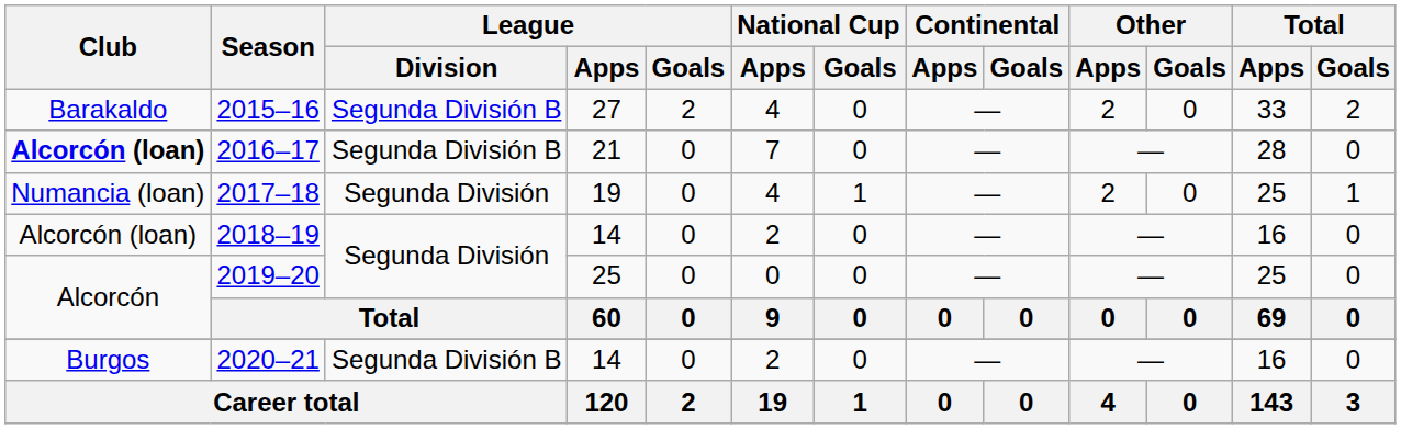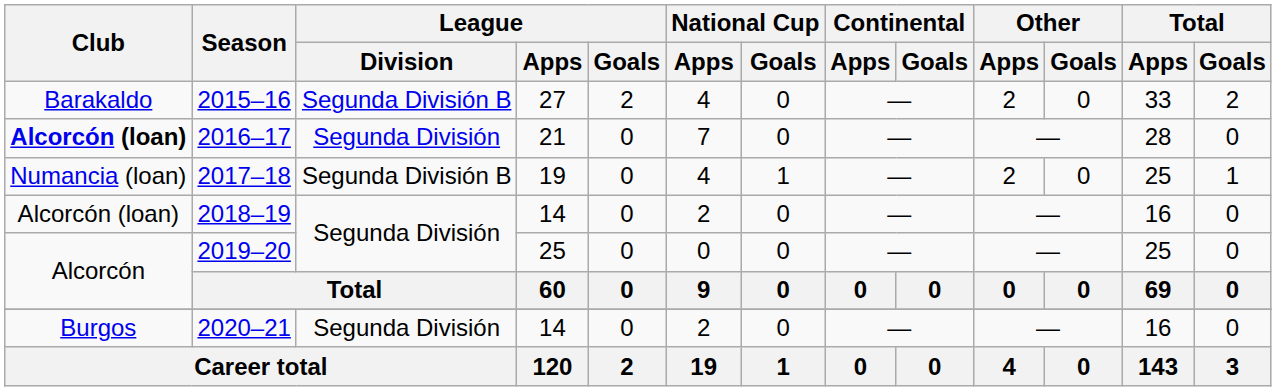 <table class="wikitable" style="text-align:center">
 <tr>
 <th rowspan="2">Club</th>
 <th rowspan="2">Season</th>
 <th colspan="3">League</th>
 <th colspan="2">National Cup</th>
 <th colspan="2">Continental</th>
 <th colspan="2">Other</th>
 <th colspan="2">Total</th>
 </tr>
 <tr>
 <th>Division</th>
 <th>Apps</th>
 <th>Goals</th>
 <th>Apps</th>
 <th>Goals</th>
 <th>Apps</th>
 <th>Goals</th>
 <th>Apps</th>
 <th>Goals</th>
 <th>Apps</th>
 <th>Goals</th>
 </tr>
 <tr>
 <td><a href='#'>Barakaldo</a></td>
 <td><a href='#'>2015–16</a></td>
 <td><a href='#'>Segunda División B</a></td>
 <td>27</td>
 <td>2</td>
 <td>4</td>
 <td>0</td>
 <td colspan="2">—</td>
 <td>2</td>
 <td>0</td>
 <td>33</td>
 <td>2</td>
 </tr>
 <tr>
 <td><strong><a href='#'>Alcorcón</a> (loan)</strong></td>
 <td><a href='#'>2016–17</a></td>
-<td>Segunda División B</td>
+<td><a href='#'>Segunda División</a></td>
 <td>21</td>
 <td>0</td>
 <td>7</td>
 <td>0</td>
 <td colspan="2">—</td>
 <td colspan="2">—</td>
 <td>28</td>
 <td>0</td>
 </tr>
 <tr>
 <td><a href='#'>Numancia</a> (loan)</td>
 <td><a href='#'>2017–18</a></td>
-<td>Segunda División</td>
+<td>Segunda División B</td>
 <td>19</td>
 <td>0</td>
 <td>4</td>
 <td>1</td>
 <td colspan="2">—</td>
 <td>2</td>
 <td>0</td>
 <td>25</td>
 <td>1</td>
 </tr>
 <tr>
 <td>Alcorcón (loan)</td>
 <td><a href='#'>2018–19</a></td>
 <td rowspan="2">Segunda División</td>
 <td>14</td>
 <td>0</td>
 <td>2</td>
 <td>0</td>
 <td colspan="2">—</td>
 <td colspan="2">—</td>
 <td>16</td>
 <td>0</td>
 </tr>
 <tr>
 <td rowspan="2">Alcorcón</td>
 <td><a href='#'>2019–20</a></td>
 <td>25</td>
 <td>0</td>
 <td>0</td>
 <td>0</td>
 <td colspan="2">—</td>
 <td colspan="2">—</td>
 <td>25</td>
 <td>0</td>
 </tr>
 <tr>
 <th colspan="2">Total</th>
 <th>60</th>
 <th>0</th>
 <th>9</th>
 <th>0</th>
 <th>0</th>
 <th>0</th>
 <th>0</th>
 <th>0</th>
 <th>69</th>
 <th>0</th>
 </tr>
 <tr>
 </tr>
 <tr>
 <td><a href='#'>Burgos</a></td>
 <td><a href='#'>2020–21</a></td>
-<td>Segunda División B</td>
+<td>Segunda División</td>
 <td>14</td>
 <td>0</td>
 <td>2</td>
 <td>0</td>
 <td colspan="2">—</td>
 <td colspan="2">—</td>
 <td>16</td>
 <td>0</td>
 </tr>
 <tr>
 <th colspan="3">Career total</th>
 <th>120</th>
 <th>2</th>
 <th>19</th>
 <th>1</th>
 <th>0</th>
 <th>0</th>
 <th>4</th>
 <th>0</th>
 <th>143</th>
 <th>3</th>
 </tr>
 </table>
